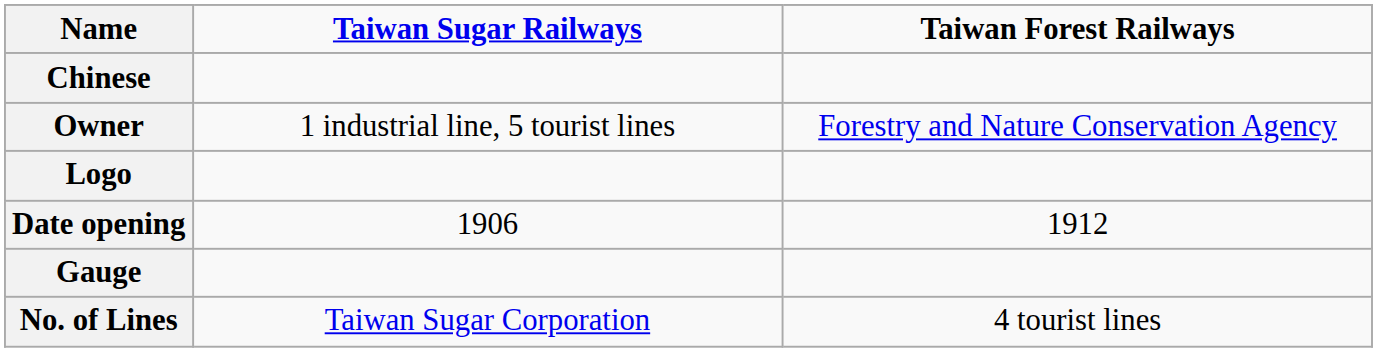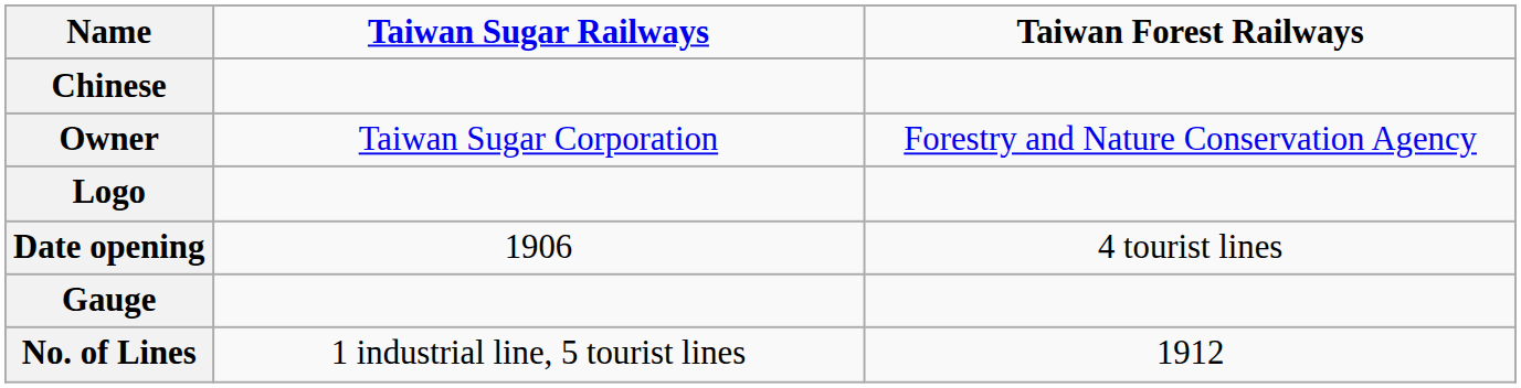 <table class=wikitable style="text-align:center;">
 <tr>
 <th>Name</th>
 <td width=300><strong><a href='#'>Taiwan Sugar Railways</a></strong></td>
 <td width=300><strong>Taiwan Forest Railways</strong></td>
 </tr>
 <tr>
 <th>Chinese</th>
 <td></td>
 <td></td>
 </tr>
 <tr>
 <th>Owner</th>
-<td>1 industrial line, 5 tourist lines</td>
+<td><a href='#'>Taiwan Sugar Corporation</a></td>
 <td><a href='#'>Forestry and Nature Conservation Agency</a></td>
 </tr>
 <tr>
 <th>Logo</th>
 <td></td>
 <td></td>
 </tr>
 <tr>
 <th>Date opening</th>
 <td>1906</td>
-<td>1912</td>
+<td>4 tourist lines</td>
 </tr>
 <tr>
 <th>Gauge</th>
 <td></td>
 <td></td>
 </tr>
 <tr>
 <th>No. of Lines</th>
-<td><a href='#'>Taiwan Sugar Corporation</a></td>
-<td>4 tourist lines</td>
+<td>1 industrial line, 5 tourist lines</td>
+<td>1912</td>
 </tr>
 </table>
